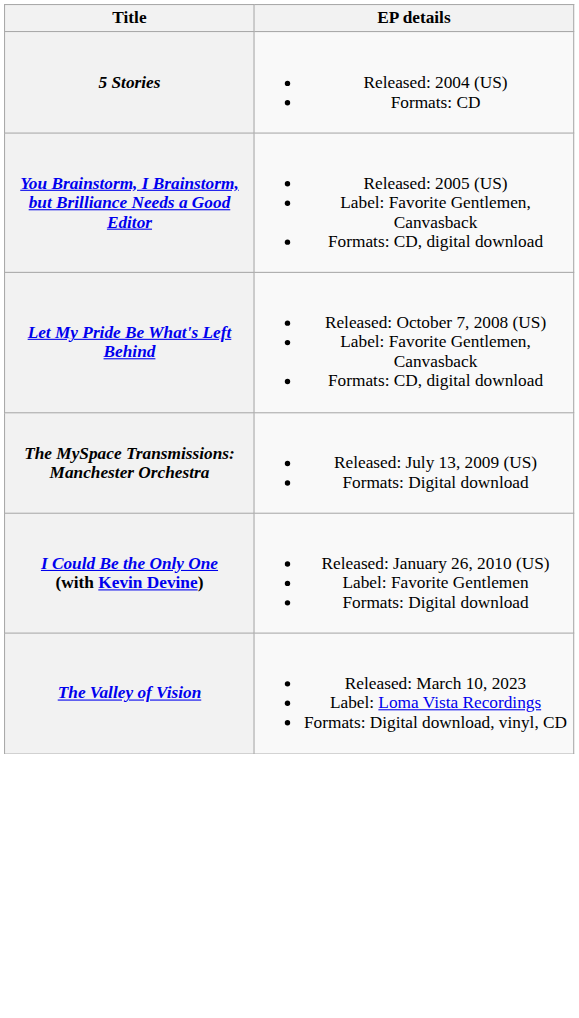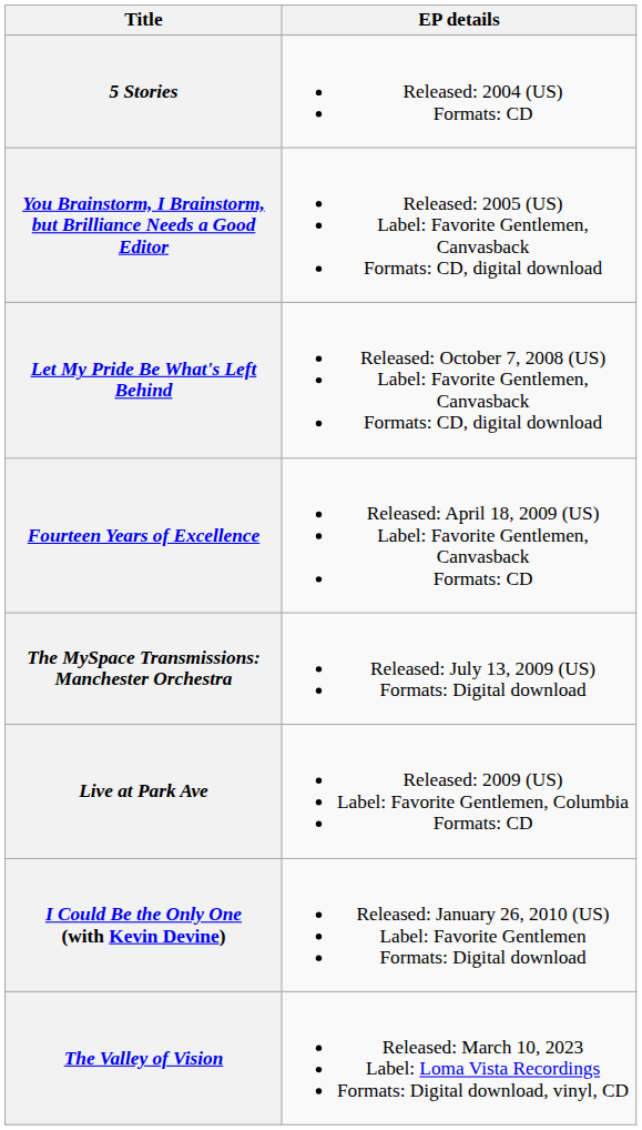 <table class="wikitable plainrowheaders" style="text-align:center;">
 <tr>
 <th scope="col" style="width:14em;">Title</th>
 <th scope="col" style="width:18em;">EP details</th>
 </tr>
 <tr>
 <th scope="row"><em>5 Stories</em></th>
 <td><br><ul><li>Released: 2004 <span>(US)</span></li><li>Formats: CD</li></ul></td>
 </tr>
 <tr>
 <th scope="row"><em><a href='#'>You Brainstorm, I Brainstorm, but Brilliance Needs a Good Editor</a></em></th>
 <td><br><ul><li>Released: 2005 <span>(US)</span></li><li>Label: Favorite Gentlemen, Canvasback</li><li>Formats: CD, digital download</li></ul></td>
 </tr>
 <tr>
 <th scope="row"><em><a href='#'>Let My Pride Be What's Left Behind</a></em></th>
 <td><br><ul><li>Released: October 7, 2008 <span>(US)</span></li><li>Label: Favorite Gentlemen, Canvasback</li><li>Formats: CD, digital download</li></ul></td>
 </tr>
 <tr>
+<th scope="row"><em><a href='#'>Fourteen Years of Excellence</a></em></th>
+<td><br><ul><li>Released: April 18, 2009 <span>(US)</span></li><li>Label: Favorite Gentlemen, Canvasback</li><li>Formats: CD</li></ul></td>
+</tr>
+<tr>
 <th scope="row"><em>The MySpace Transmissions: Manchester Orchestra</em></th>
 <td><br><ul><li>Released: July 13, 2009 <span>(US)</span></li><li>Formats: Digital download</li></ul></td>
+</tr>
+<tr>
+<th scope="row"><em>Live at Park Ave</em></th>
+<td><br><ul><li>Released: 2009 <span>(US)</span></li><li>Label: Favorite Gentlemen, Columbia</li><li>Formats: CD</li></ul></td>
 </tr>
 <tr>
 <th scope="row"><em><a href='#'>I Could Be the Only One</a></em><br><span>(with <a href='#'>Kevin Devine</a>)</span></th>
 <td><br><ul><li>Released: January 26, 2010 <span>(US)</span></li><li>Label: Favorite Gentlemen</li><li>Formats: Digital download</li></ul></td>
 </tr>
 <tr>
 <th scope="row"><em><a href='#'>The Valley of Vision</a></em></th>
 <td><br><ul><li>Released: March 10, 2023</li><li>Label: <a href='#'>Loma Vista Recordings</a></li><li>Formats: Digital download, vinyl, CD</li></ul></td>
 </tr>
 </table>
